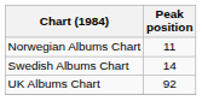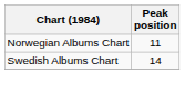 <table class="wikitable sortable">
 <tr>
 <th>Chart (1984)</th>
 <th>Peak<br>position</th>
 </tr>
 <tr>
 <td align="left">Norwegian Albums Chart</td>
 <td align="center">11</td>
 </tr>
 <tr>
 <td align="left">Swedish Albums Chart</td>
 <td align="center">14</td>
 </tr>
 <tr>
-<td align="left">UK Albums Chart</td>
-<td align="center">92</td>
-</tr>
-<tr>
 </tr>
 </table>
